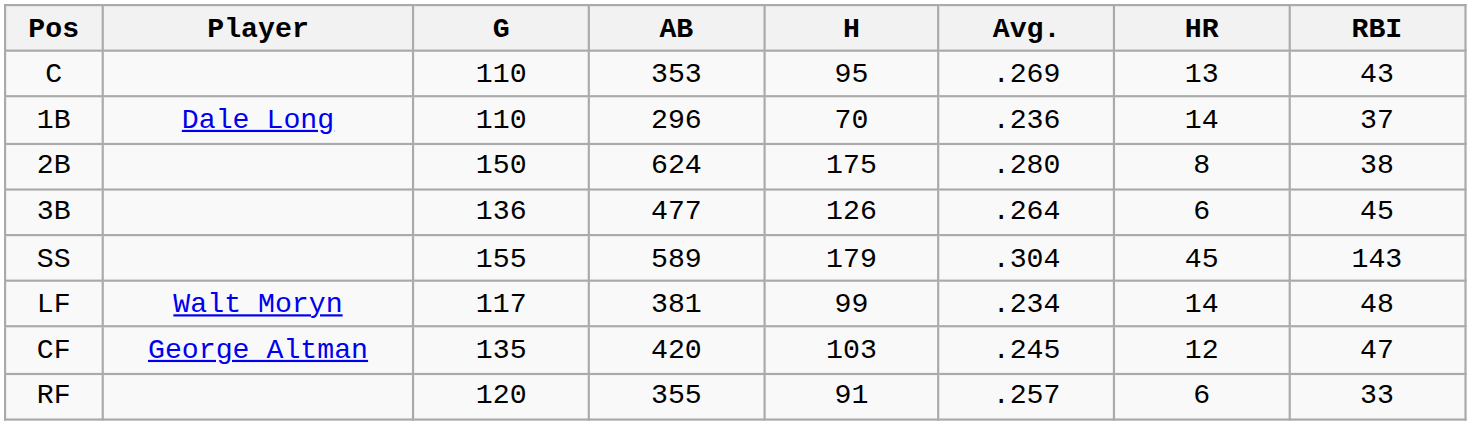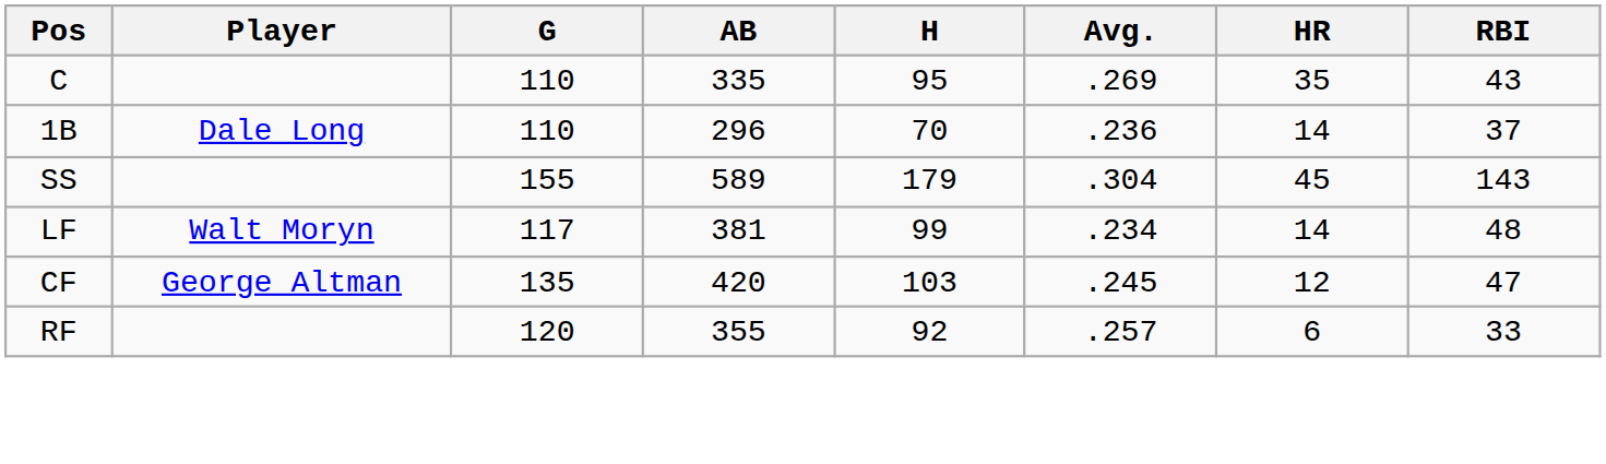 <table class="wikitable sortable">
 <tr>
 <th bgcolor="#DDDDFF" width="5%">Pos</th>
 <th bgcolor="#DDDDFF" width="16%">Player</th>
 <th bgcolor="#DDDDFF" width="9%">G</th>
 <th bgcolor="#DDDDFF" width="9%">AB</th>
 <th bgcolor="#DDDDFF" width="9%">H</th>
 <th bgcolor="#DDDDFF" width="9%">Avg.</th>
 <th bgcolor="#DDDDFF" width="9%">HR</th>
 <th bgcolor="#DDDDFF" width="9%">RBI</th>
 </tr>
 <tr align="center">
 <td>C</td>
 <td></td>
 <td>110</td>
-<td>353</td>
+<td>335</td>
 <td>95</td>
 <td>.269</td>
-<td>13</td>
+<td>35</td>
 <td>43</td>
 </tr>
 <tr align="center">
 <td>1B</td>
 <td><a href='#'>Dale Long</a></td>
 <td>110</td>
 <td>296</td>
 <td>70</td>
 <td>.236</td>
 <td>14</td>
 <td>37</td>
-</tr>
-<tr align=center>
-<td>2B</td>
-<td></td>
-<td>150</td>
-<td>624</td>
-<td>175</td>
-<td>.280</td>
-<td>8</td>
-<td>38</td>
-</tr>
-<tr align="center">
-<td>3B</td>
-<td></td>
-<td>136</td>
-<td>477</td>
-<td>126</td>
-<td>.264</td>
-<td>6</td>
-<td>45</td>
 </tr>
 <tr align="center">
 <td>SS</td>
 <td></td>
 <td>155</td>
 <td>589</td>
 <td>179</td>
 <td>.304</td>
 <td>45</td>
 <td>143</td>
 </tr>
 <tr align="center">
 <td>LF</td>
 <td><a href='#'>Walt Moryn</a></td>
 <td>117</td>
 <td>381</td>
 <td>99</td>
 <td>.234</td>
 <td>14</td>
 <td>48</td>
 </tr>
 <tr align=center>
 <td>CF</td>
 <td><a href='#'>George Altman</a></td>
 <td>135</td>
 <td>420</td>
 <td>103</td>
 <td>.245</td>
 <td>12</td>
 <td>47</td>
 </tr>
 <tr align=center>
 <td>RF</td>
 <td></td>
 <td>120</td>
 <td>355</td>
-<td>91</td>
+<td>92</td>
 <td>.257</td>
 <td>6</td>
 <td>33</td>
 </tr>
 </table>
